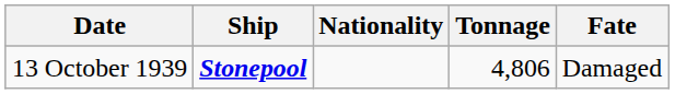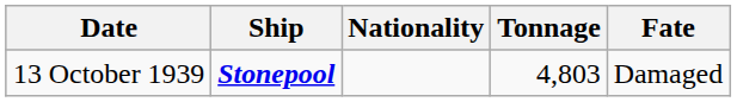 <table class="wikitable sortable" style="margin: 1em auto 1em auto;">
 <tr>
 <th>Date</th>
 <th>Ship</th>
 <th>Nationality</th>
 <th>Tonnage</th>
 <th>Fate</th>
 </tr>
 <tr>
 <td align="right">13 October 1939</td>
 <td align="left"><strong><a href='#'><em>Stonepool</em></a></strong></td>
 <td align="left"></td>
-<td align="right">4,806</td>
+<td align="right">4,803</td>
 <td align="left">Damaged</td>
 </tr>
 </table>
